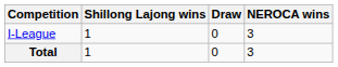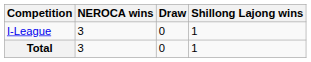 <table class="wikitable">
 <tr>
 <th>Competition</th>
+<th>NEROCA wins</th>
+<th>Draw</th>
 <th>Shillong Lajong wins</th>
-<th>Draw</th>
-<th>NEROCA wins</th>
 </tr>
 <tr>
 <td><a href='#'>I-League</a></td>
+<td>3</td>
+<td>0</td>
 <td>1</td>
-<td>0</td>
-<td>3</td>
 </tr>
 <tr>
 <th>Total</th>
+<td>3</td>
+<td>0</td>
 <td>1</td>
-<td>0</td>
-<td>3</td>
 </tr>
 </table>
